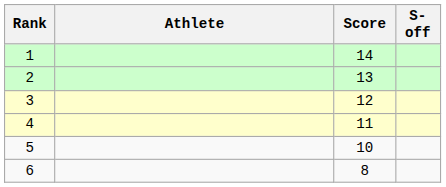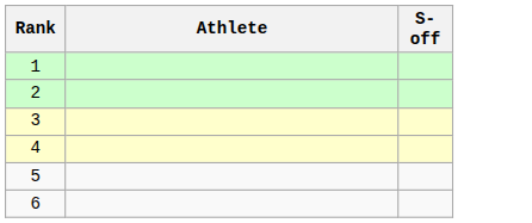 <table class="wikitable" style="text-align:center">
 <tr>
 <th width=40>Rank</th>
 <th width=250>Athlete</th>
-<th width=50>Score</th>
 <th width=35>S-off</th>
 </tr>
 <tr bgcolor=ccffcc>
 <td>1</td>
 <td align=left></td>
-<td>14</td>
 <td></td>
 </tr>
 <tr bgcolor=ccffcc>
 <td>2</td>
 <td align=left></td>
-<td>13</td>
 <td></td>
 </tr>
 <tr bgcolor=ffffcc>
 <td>3</td>
 <td align=left></td>
-<td>12</td>
 <td></td>
 </tr>
 <tr bgcolor=ffffcc>
 <td>4</td>
 <td align=left></td>
-<td>11</td>
 <td></td>
 </tr>
 <tr>
 <td>5</td>
 <td align=left></td>
-<td>10</td>
 <td></td>
 </tr>
 <tr>
 <td>6</td>
 <td align=left></td>
-<td>8</td>
 <td></td>
 </tr>
 </table>
